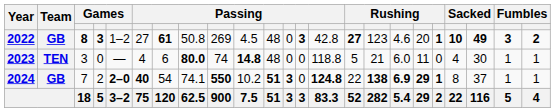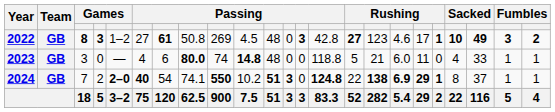 <table class="wikitable" style="text-align:center;">
 <tr>
 <th rowspan="2">Year</th>
 <th rowspan="2">Team</th>
 <th colspan="3">Games</th>
 <th colspan="9">Passing</th>
 <th colspan="5">Rushing</th>
 <th colspan="2">Sacked</th>
 <th colspan="2">Fumbles</th>
 </tr>
 <tr>
 <th></th>
 <th></th>
 <th></th>
 <th></th>
 <th></th>
 <th></th>
 <th></th>
 <th></th>
 <th></th>
 <th></th>
 <th></th>
 <th></th>
 <th></th>
 <th></th>
 <th></th>
 <th></th>
 <th></th>
 <th></th>
 <th></th>
 <th></th>
 <th></th>
 </tr>
 <tr>
 <th><a href='#'>2022</a></th>
 <th><a href='#'>GB</a></th>
 <td><strong>8</strong></td>
 <td><strong>3</strong></td>
 <td>1–2</td>
 <td>27</td>
 <td><strong>61</strong></td>
 <td>50.8</td>
 <td>269</td>
 <td>4.5</td>
 <td>48</td>
 <td>0</td>
 <td><strong>3</strong></td>
 <td>42.8</td>
 <td><strong>27</strong></td>
 <td>123</td>
 <td>4.6</td>
-<td>20</td>
+<td>17</td>
 <td><strong>1</strong></td>
 <td><strong>10</strong></td>
 <td><strong>49</strong></td>
 <td><strong>3</strong></td>
 <td><strong>2</strong></td>
 </tr>
 <tr>
 <th><a href='#'>2023</a></th>
-<th><a href='#'>TEN</a></th>
+<th><a href='#'>GB</a></th>
 <td>3</td>
 <td>0</td>
 <td>—</td>
 <td>4</td>
 <td>6</td>
 <td><strong>80.0</strong></td>
 <td>74</td>
 <td><strong>14.8</strong></td>
 <td>48</td>
 <td>0</td>
 <td>0</td>
 <td>118.8</td>
 <td>5</td>
 <td>21</td>
 <td>6.0</td>
 <td>11</td>
 <td>0</td>
 <td>4</td>
-<td>30</td>
+<td>33</td>
 <td>1</td>
 <td>1</td>
 </tr>
 <tr>
 <th><a href='#'>2024</a></th>
 <th><a href='#'>GB</a></th>
 <td>7</td>
 <td>2</td>
 <td><strong>2–0</strong></td>
 <td><strong>40</strong></td>
 <td>54</td>
 <td>74.1</td>
 <td><strong>550</strong></td>
 <td>10.2</td>
 <td><strong>51</strong></td>
 <td><strong>3</strong></td>
 <td>0</td>
 <td><strong>124.8</strong></td>
 <td>22</td>
 <td><strong>138</strong></td>
 <td><strong>6.9</strong></td>
 <td><strong>29</strong></td>
 <td><strong>1</strong></td>
 <td>8</td>
 <td>37</td>
 <td>1</td>
 <td>1</td>
 </tr>
 <tr>
 <th colspan="2"></th>
 <th>18</th>
 <th>5</th>
 <th>3–2</th>
 <th>75</th>
 <th>120</th>
 <th>62.5</th>
 <th>900</th>
 <th>7.5</th>
 <th>51</th>
 <th>3</th>
 <th>3</th>
 <th>83.3</th>
 <th>52</th>
 <th>282</th>
 <th>5.4</th>
 <th>29</th>
 <th>2</th>
 <th>22</th>
 <th>116</th>
 <th>5</th>
 <th>4</th>
 </tr>
 </table>
